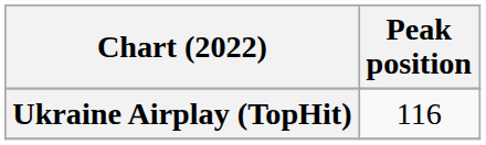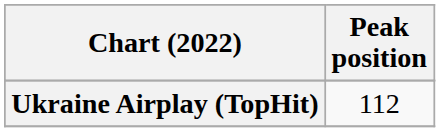 <table class="wikitable sortable plainrowheaders" style="text-align:center">
 <tr>
 <th scope="col">Chart (2022)</th>
 <th scope="col">Peak<br>position</th>
 </tr>
 <tr>
 </tr>
 <tr>
 <th scope="row">Ukraine Airplay (TopHit)</th>
-<td>116</td>
+<td>112</td>
 </tr>
 <tr>
 </tr>
 </table>
